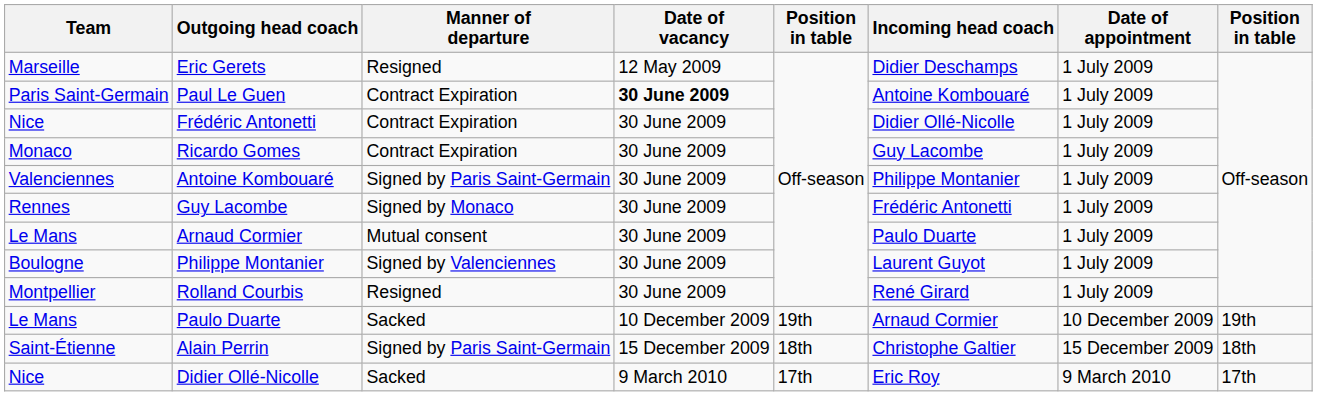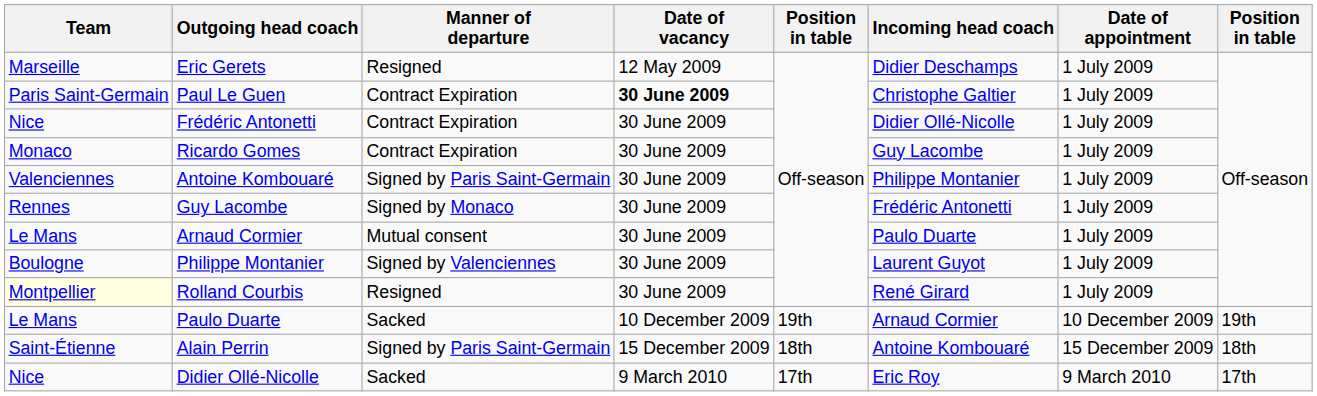 <table class="wikitable sortable">
 <tr>
 <th>Team</th>
 <th>Outgoing head coach</th>
 <th>Manner of<br>departure</th>
 <th>Date of<br>vacancy</th>
 <th>Position<br>in table</th>
 <th>Incoming head coach</th>
 <th>Date of<br>appointment</th>
 <th>Position<br>in table</th>
 </tr>
 <tr>
 <td><a href='#'>Marseille</a></td>
 <td> <a href='#'>Eric Gerets</a></td>
 <td>Resigned</td>
 <td>12 May 2009</td>
 <td rowspan=9>Off-season</td>
 <td> <a href='#'>Didier Deschamps</a></td>
 <td>1 July 2009</td>
 <td rowspan=9>Off-season</td>
 </tr>
 <tr>
 <td><a href='#'>Paris Saint-Germain</a></td>
 <td> <a href='#'>Paul Le Guen</a></td>
 <td>Contract Expiration</td>
 <td><strong>30 June 2009</strong></td>
-<td> <a href='#'>Antoine Kombouaré</a></td>
+<td> <a href='#'>Christophe Galtier</a></td>
 <td>1 July 2009</td>
 </tr>
 <tr>
 <td><a href='#'>Nice</a></td>
 <td> <a href='#'>Frédéric Antonetti</a></td>
 <td>Contract Expiration</td>
 <td>30 June 2009</td>
 <td>  <a href='#'>Didier Ollé-Nicolle</a></td>
 <td>1 July 2009</td>
 </tr>
 <tr>
 <td><a href='#'>Monaco</a></td>
 <td> <a href='#'>Ricardo Gomes</a></td>
 <td>Contract Expiration</td>
 <td>30 June 2009</td>
 <td> <a href='#'>Guy Lacombe</a></td>
 <td>1 July 2009</td>
 </tr>
 <tr>
 <td><a href='#'>Valenciennes</a></td>
 <td> <a href='#'>Antoine Kombouaré</a></td>
 <td>Signed by <a href='#'>Paris Saint-Germain</a></td>
 <td>30 June 2009</td>
 <td> <a href='#'>Philippe Montanier</a></td>
 <td>1 July 2009</td>
 </tr>
 <tr>
 <td><a href='#'>Rennes</a></td>
 <td> <a href='#'>Guy Lacombe</a></td>
 <td>Signed by <a href='#'>Monaco</a></td>
 <td>30 June 2009</td>
 <td> <a href='#'>Frédéric Antonetti</a></td>
 <td>1 July 2009</td>
 </tr>
 <tr>
 <td><a href='#'>Le Mans</a></td>
 <td> <a href='#'>Arnaud Cormier</a></td>
 <td>Mutual consent</td>
 <td>30 June 2009</td>
 <td> <a href='#'>Paulo Duarte</a></td>
 <td>1 July 2009</td>
 </tr>
 <tr>
 <td><a href='#'>Boulogne</a></td>
 <td> <a href='#'>Philippe Montanier</a></td>
 <td>Signed by <a href='#'>Valenciennes</a></td>
 <td>30 June 2009</td>
 <td> <a href='#'>Laurent Guyot</a></td>
 <td>1 July 2009</td>
 </tr>
 <tr>
-<td><a href='#'>Montpellier</a></td>
+<td style="background: lightyellow;"><a href='#'>Montpellier</a></td>
 <td> <a href='#'>Rolland Courbis</a></td>
 <td>Resigned</td>
 <td>30 June 2009</td>
 <td> <a href='#'>René Girard</a></td>
 <td>1 July 2009</td>
 </tr>
 <tr>
 <td><a href='#'>Le Mans</a></td>
 <td> <a href='#'>Paulo Duarte</a></td>
 <td>Sacked</td>
 <td>10 December 2009</td>
 <td>19th</td>
 <td> <a href='#'>Arnaud Cormier</a></td>
 <td>10 December 2009</td>
 <td>19th</td>
 </tr>
 <tr>
 <td><a href='#'>Saint-Étienne</a></td>
 <td> <a href='#'>Alain Perrin</a></td>
 <td>Signed by <a href='#'>Paris Saint-Germain</a></td>
 <td>15 December 2009</td>
 <td>18th</td>
-<td> <a href='#'>Christophe Galtier</a></td>
+<td> <a href='#'>Antoine Kombouaré</a></td>
 <td>15 December 2009</td>
 <td>18th</td>
 </tr>
 <tr>
 <td><a href='#'>Nice</a></td>
 <td> <a href='#'>Didier Ollé-Nicolle</a></td>
 <td>Sacked</td>
 <td>9 March 2010</td>
 <td>17th</td>
 <td> <a href='#'>Eric Roy</a></td>
 <td>9 March 2010</td>
 <td>17th</td>
 </tr>
 </table>
